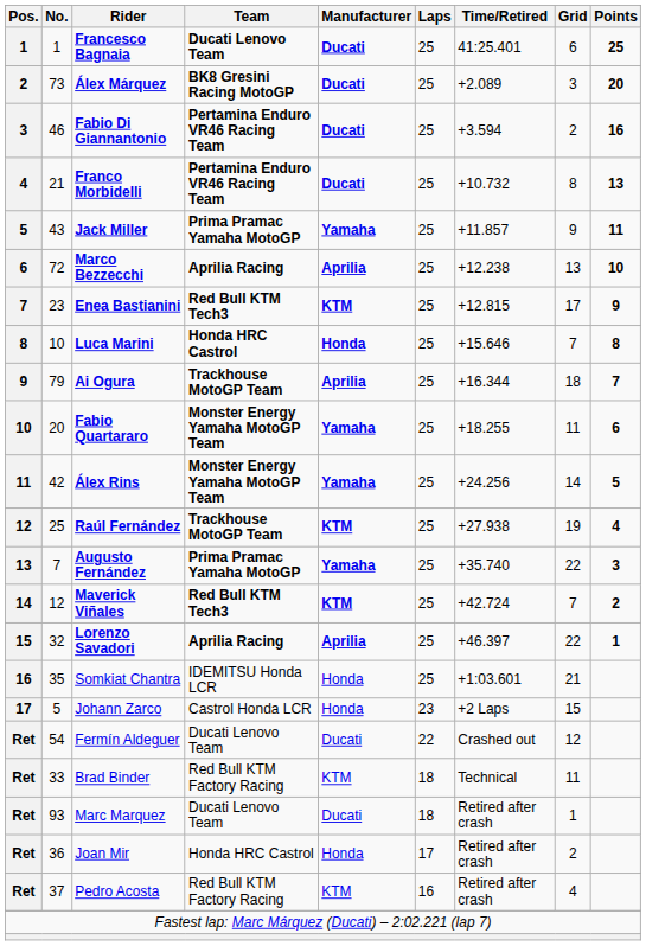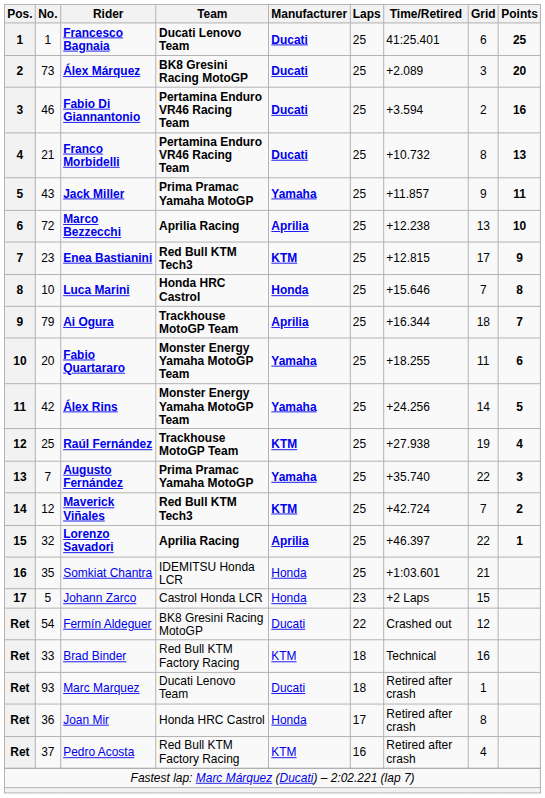 <table class="wikitable sortable" style="font-size: 85%;">
 <tr>
 <th>Pos.</th>
 <th>No.</th>
 <th>Rider</th>
 <th>Team</th>
 <th>Manufacturer</th>
 <th>Laps</th>
 <th>Time/Retired</th>
 <th>Grid</th>
 <th>Points</th>
 </tr>
 <tr>
 <th scope="row">1</th>
 <td align="center">1</td>
 <td> <strong><a href='#'>Francesco Bagnaia</a></strong></td>
 <td><strong>Ducati Lenovo Team</strong></td>
 <td><strong><a href='#'>Ducati</a></strong></td>
 <td>25</td>
 <td>41:25.401</td>
 <td align="center">6</td>
 <td align="center"><strong>25</strong></td>
 </tr>
 <tr>
 <th scope="row">2</th>
 <td align="center">73</td>
 <td> <strong><a href='#'>Álex Márquez</a></strong></td>
 <td><strong>BK8 Gresini Racing MotoGP</strong></td>
 <td><strong><a href='#'>Ducati</a></strong></td>
 <td>25</td>
 <td>+2.089</td>
 <td align="center">3</td>
 <td align="center"><strong>20</strong></td>
 </tr>
 <tr>
 <th scope="row">3</th>
 <td align="center">46</td>
 <td> <strong><a href='#'>Fabio Di Giannantonio</a></strong></td>
 <td><strong>Pertamina Enduro VR46 Racing Team</strong></td>
 <td><strong><a href='#'>Ducati</a></strong></td>
 <td>25</td>
 <td>+3.594</td>
 <td align="center">2</td>
 <td align="center"><strong>16</strong></td>
 </tr>
 <tr>
 <th scope="row">4</th>
 <td align="center">21</td>
 <td> <strong><a href='#'>Franco Morbidelli</a></strong></td>
 <td><strong>Pertamina Enduro VR46 Racing Team</strong></td>
 <td><strong><a href='#'>Ducati</a></strong></td>
 <td>25</td>
 <td>+10.732</td>
 <td align="center">8</td>
 <td align="center"><strong>13</strong></td>
 </tr>
 <tr>
 <th scope="row">5</th>
 <td align="center">43</td>
 <td> <strong><a href='#'>Jack Miller</a></strong></td>
 <td><strong>Prima Pramac Yamaha MotoGP</strong></td>
 <td><strong><a href='#'>Yamaha</a></strong></td>
 <td>25</td>
 <td>+11.857</td>
 <td align="center">9</td>
 <td align="center"><strong>11</strong></td>
 </tr>
 <tr>
 <th scope="row">6</th>
 <td align="center">72</td>
 <td> <strong><a href='#'>Marco Bezzecchi</a></strong></td>
 <td><strong>Aprilia Racing</strong></td>
 <td><strong><a href='#'>Aprilia</a></strong></td>
 <td>25</td>
 <td>+12.238</td>
 <td align="center">13</td>
 <td align="center"><strong>10</strong></td>
 </tr>
 <tr>
 <th scope="row">7</th>
 <td align="center">23</td>
 <td> <strong><a href='#'>Enea Bastianini</a></strong></td>
 <td><strong>Red Bull KTM Tech3</strong></td>
 <td><strong><a href='#'>KTM</a></strong></td>
 <td>25</td>
 <td>+12.815</td>
 <td align="center">17</td>
 <td align="center"><strong>9</strong></td>
 </tr>
 <tr>
 <th scope="row">8</th>
 <td align="center">10</td>
 <td> <strong><a href='#'>Luca Marini</a></strong></td>
 <td><strong>Honda HRC Castrol</strong></td>
 <td><strong><a href='#'>Honda</a></strong></td>
 <td>25</td>
 <td>+15.646</td>
 <td align="center">7</td>
 <td align="center"><strong>8</strong></td>
 </tr>
 <tr>
 <th scope="row">9</th>
 <td align="center">79</td>
 <td> <strong><a href='#'>Ai Ogura</a></strong></td>
 <td><strong>Trackhouse MotoGP Team</strong></td>
 <td><strong><a href='#'>Aprilia</a></strong></td>
 <td>25</td>
 <td>+16.344</td>
 <td align="center">18</td>
 <td align="center"><strong>7</strong></td>
 </tr>
 <tr>
 <th scope="row">10</th>
 <td align="center">20</td>
 <td> <strong><a href='#'>Fabio Quartararo</a></strong></td>
 <td><strong>Monster Energy Yamaha MotoGP Team</strong></td>
 <td><strong><a href='#'>Yamaha</a></strong></td>
 <td>25</td>
 <td>+18.255</td>
 <td align="center">11</td>
 <td align="center"><strong>6</strong></td>
 </tr>
 <tr>
 <th scope="row">11</th>
 <td align="center">42</td>
 <td> <strong><a href='#'>Álex Rins</a></strong></td>
 <td><strong>Monster Energy Yamaha MotoGP Team</strong></td>
 <td><strong><a href='#'>Yamaha</a></strong></td>
 <td>25</td>
 <td>+24.256</td>
 <td align="center">14</td>
 <td align="center"><strong>5</strong></td>
 </tr>
 <tr>
 <th scope="row">12</th>
 <td align="center">25</td>
 <td> <strong><a href='#'>Raúl Fernández</a></strong></td>
 <td><strong>Trackhouse MotoGP Team</strong></td>
 <td><strong><a href='#'>KTM</a></strong></td>
 <td>25</td>
 <td>+27.938</td>
 <td align="center">19</td>
 <td align="center"><strong>4</strong></td>
 </tr>
 <tr>
 <th scope="row">13</th>
 <td align="center">7</td>
 <td> <strong><a href='#'>Augusto Fernández</a></strong></td>
 <td><strong>Prima Pramac Yamaha MotoGP</strong></td>
 <td><strong><a href='#'>Yamaha</a></strong></td>
 <td>25</td>
 <td>+35.740</td>
 <td align="center">22</td>
 <td align="center"><strong>3</strong></td>
 </tr>
 <tr>
 <th scope="row">14</th>
 <td align="center">12</td>
 <td> <strong><a href='#'>Maverick Viñales</a></strong></td>
 <td><strong>Red Bull KTM Tech3</strong></td>
 <td><strong><a href='#'>KTM</a></strong></td>
 <td>25</td>
 <td>+42.724</td>
 <td align="center">7</td>
 <td align="center"><strong>2</strong></td>
 </tr>
 <tr>
 <th scope="row">15</th>
 <td align="center">32</td>
 <td> <strong><a href='#'>Lorenzo Savadori</a></strong></td>
 <td><strong>Aprilia Racing</strong></td>
 <td><strong><a href='#'>Aprilia</a></strong></td>
 <td>25</td>
 <td>+46.397</td>
 <td align="center">22</td>
 <td align="center"><strong>1</strong></td>
 </tr>
 <tr>
 <th scope="row">16</th>
 <td align="center">35</td>
 <td> <a href='#'>Somkiat Chantra</a></td>
 <td>IDEMITSU Honda LCR</td>
 <td><a href='#'>Honda</a></td>
 <td>25</td>
 <td>+1:03.601</td>
 <td align="center">21</td>
 <td></td>
 </tr>
 <tr>
 <th scope="row">17</th>
 <td align="center">5</td>
 <td> <a href='#'>Johann Zarco</a></td>
 <td>Castrol Honda LCR</td>
 <td><a href='#'>Honda</a></td>
 <td>23</td>
 <td>+2 Laps</td>
 <td align="center">15</td>
 <td></td>
 </tr>
 <tr>
 <th scope="row">Ret</th>
 <td align="center">54</td>
 <td> <a href='#'>Fermín Aldeguer</a></td>
-<td>Ducati Lenovo Team</td>
+<td>BK8 Gresini Racing MotoGP</td>
 <td><a href='#'>Ducati</a></td>
 <td>22</td>
 <td>Crashed out</td>
 <td align="center">12</td>
 <td></td>
 </tr>
 <tr>
 <th scope="row">Ret</th>
 <td align="center">33</td>
 <td> <a href='#'>Brad Binder</a></td>
 <td>Red Bull KTM Factory Racing</td>
 <td><a href='#'>KTM</a></td>
 <td>18</td>
 <td>Technical</td>
-<td align="center">11</td>
+<td align="center">16</td>
 <td></td>
 </tr>
 <tr>
 <th scope="row">Ret</th>
 <td align="center">93</td>
 <td> <a href='#'>Marc Marquez</a></td>
 <td>Ducati Lenovo Team</td>
 <td><a href='#'>Ducati</a></td>
 <td>18</td>
 <td>Retired after crash</td>
 <td align="center">1</td>
 <td></td>
 </tr>
 <tr>
 <th scope="row">Ret</th>
 <td align="center">36</td>
 <td> <a href='#'>Joan Mir</a></td>
 <td>Honda HRC Castrol</td>
 <td><a href='#'>Honda</a></td>
 <td>17</td>
 <td>Retired after crash</td>
-<td align="center">2</td>
+<td align="center">8</td>
 <td align="center"></td>
 </tr>
 <tr>
 <th scope="row">Ret</th>
 <td align="center">37</td>
 <td> <a href='#'>Pedro Acosta</a></td>
 <td>Red Bull KTM Factory Racing</td>
 <td><a href='#'>KTM</a></td>
 <td>16</td>
 <td>Retired after crash</td>
 <td align="center">4</td>
 <td align="center"></td>
 </tr>
 <tr>
 </tr>
 <tr class="sortbottom">
 <td colspan="9" style="text-align:center"><em>Fastest lap:  <a href='#'>Marc Márquez</a> (<a href='#'>Ducati</a>) – 2:02.221 (lap 7)</em></td>
 </tr>
 <tr class="sortbottom">
 <th colspan=9></th>
 </tr>
 </table>
